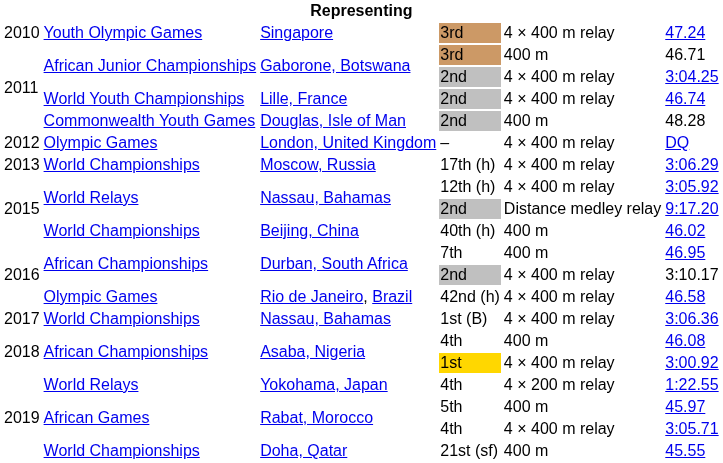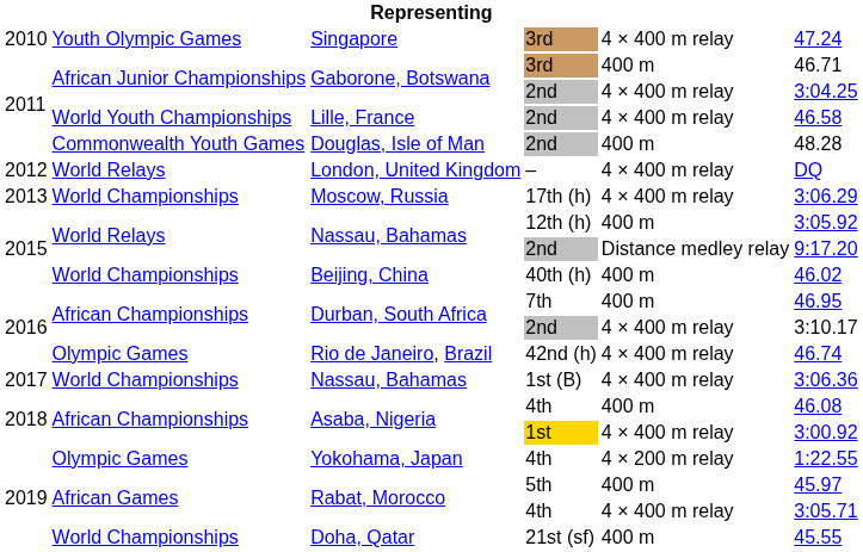 <table>
 <tr>
 <th colspan="6">Representing </th>
 </tr>
 <tr>
 <td>2010</td>
 <td><a href='#'>Youth Olympic Games</a></td>
 <td><a href='#'>Singapore</a></td>
 <td bgcolor=cc9966>3rd</td>
 <td>4 × 400 m relay</td>
 <td><a href='#'>47.24</a></td>
 </tr>
 <tr>
 <td rowspan=4>2011</td>
 <td rowspan=2><a href='#'>African Junior Championships</a></td>
 <td rowspan=2><a href='#'>Gaborone, Botswana</a></td>
 <td bgcolor=cc9966>3rd</td>
 <td>400 m</td>
 <td>46.71</td>
 </tr>
 <tr>
 <td bgcolor=silver>2nd</td>
 <td>4 × 400 m relay</td>
 <td><a href='#'>3:04.25</a></td>
 </tr>
 <tr>
 <td><a href='#'>World Youth Championships</a></td>
 <td><a href='#'>Lille, France</a></td>
 <td bgcolor=silver>2nd</td>
 <td>4 × 400 m relay</td>
-<td><a href='#'>46.74</a></td>
+<td><a href='#'>46.58</a></td>
 </tr>
 <tr>
 <td><a href='#'>Commonwealth Youth Games</a></td>
 <td><a href='#'>Douglas, Isle of Man</a></td>
 <td bgcolor=silver>2nd</td>
 <td>400 m</td>
 <td>48.28</td>
 </tr>
 <tr>
 <td>2012</td>
-<td><a href='#'>Olympic Games</a></td>
+<td><a href='#'>World Relays</a></td>
 <td><a href='#'>London, United Kingdom</a></td>
 <td>–</td>
 <td>4 × 400 m relay</td>
 <td><a href='#'>DQ</a></td>
 </tr>
 <tr>
 <td>2013</td>
 <td><a href='#'>World Championships</a></td>
 <td><a href='#'>Moscow, Russia</a></td>
 <td>17th (h)</td>
 <td>4 × 400 m relay</td>
 <td><a href='#'>3:06.29</a></td>
 </tr>
 <tr>
 <td rowspan=3>2015</td>
 <td rowspan=2><a href='#'>World Relays</a></td>
 <td rowspan=2><a href='#'>Nassau, Bahamas</a></td>
 <td>12th (h)</td>
-<td>4 × 400 m relay</td>
+<td>400 m</td>
 <td><a href='#'>3:05.92</a></td>
 </tr>
 <tr>
 <td bgcolor=silver>2nd</td>
 <td>Distance medley relay</td>
 <td><a href='#'>9:17.20</a></td>
 </tr>
 <tr>
 <td><a href='#'>World Championships</a></td>
 <td><a href='#'>Beijing, China</a></td>
 <td>40th (h)</td>
 <td>400 m</td>
 <td><a href='#'>46.02</a></td>
 </tr>
 <tr>
 <td rowspan=3>2016</td>
 <td rowspan=2><a href='#'>African Championships</a></td>
 <td rowspan=2><a href='#'>Durban, South Africa</a></td>
 <td>7th</td>
 <td>400 m</td>
 <td><a href='#'>46.95</a></td>
 </tr>
 <tr>
 <td bgcolor=silver>2nd</td>
 <td>4 × 400 m relay</td>
 <td>3:10.17</td>
 </tr>
 <tr>
 <td><a href='#'>Olympic Games</a></td>
 <td><a href='#'>Rio de Janeiro</a>, <a href='#'>Brazil</a></td>
 <td>42nd (h)</td>
 <td>4 × 400 m relay</td>
-<td><a href='#'>46.58</a></td>
+<td><a href='#'>46.74</a></td>
 </tr>
 <tr>
 <td>2017</td>
 <td><a href='#'>World Championships</a></td>
 <td><a href='#'>Nassau, Bahamas</a></td>
 <td>1st (B)</td>
 <td>4 × 400 m relay</td>
 <td><a href='#'>3:06.36</a></td>
 </tr>
 <tr>
 <td rowspan=2>2018</td>
 <td rowspan=2><a href='#'>African Championships</a></td>
 <td rowspan=2><a href='#'>Asaba, Nigeria</a></td>
 <td>4th</td>
 <td>400 m</td>
 <td><a href='#'>46.08</a></td>
 </tr>
 <tr>
 <td bgcolor=gold>1st</td>
 <td>4 × 400 m relay</td>
 <td><a href='#'>3:00.92</a></td>
 </tr>
 <tr>
 <td rowspan=4>2019</td>
-<td><a href='#'>World Relays</a></td>
+<td><a href='#'>Olympic Games</a></td>
 <td><a href='#'>Yokohama, Japan</a></td>
 <td>4th</td>
 <td>4 × 200 m relay</td>
 <td><a href='#'>1:22.55</a></td>
 </tr>
 <tr>
 <td rowspan=2><a href='#'>African Games</a></td>
 <td rowspan=2><a href='#'>Rabat, Morocco</a></td>
 <td>5th</td>
 <td>400 m</td>
 <td><a href='#'>45.97</a></td>
 </tr>
 <tr>
 <td>4th</td>
 <td>4 × 400 m relay</td>
 <td><a href='#'>3:05.71</a></td>
 </tr>
 <tr>
 <td><a href='#'>World Championships</a></td>
 <td><a href='#'>Doha, Qatar</a></td>
 <td>21st (sf)</td>
 <td>400 m</td>
 <td><a href='#'>45.55</a></td>
 </tr>
 </table>
